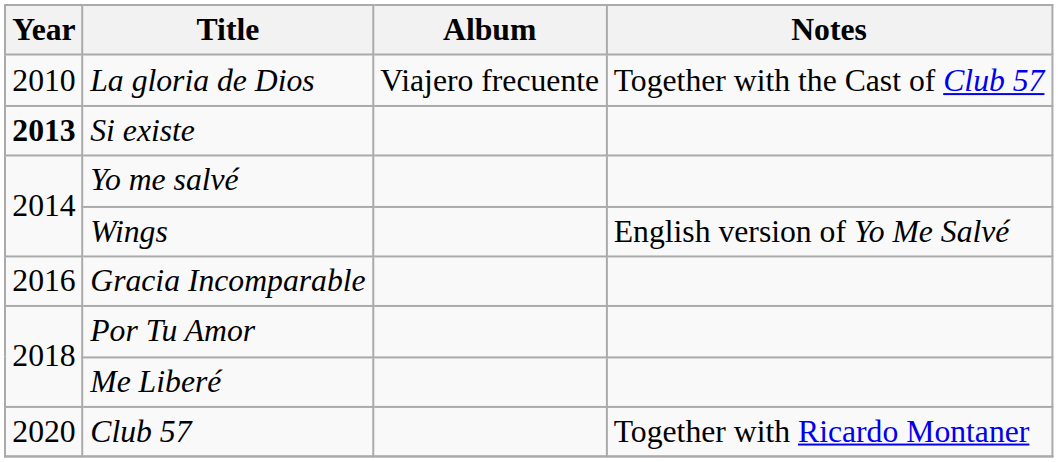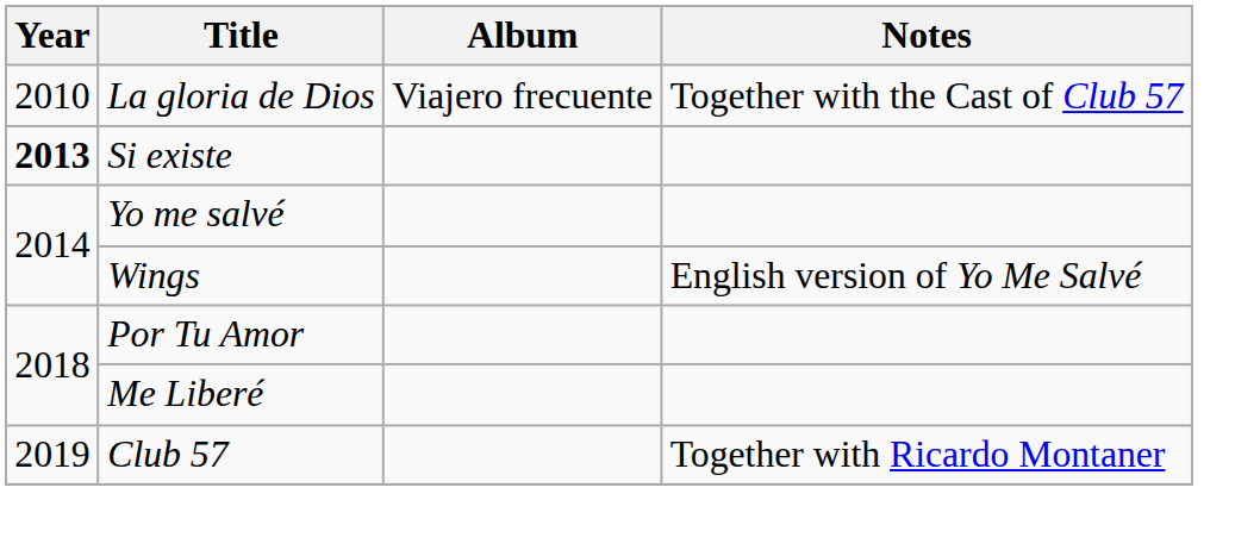 <table class="wikitable sortable">
 <tr>
 <th>Year</th>
 <th>Title</th>
 <th>Album</th>
 <th>Notes</th>
 </tr>
 <tr>
 <td>2010</td>
 <td><em>La gloria de Dios</em></td>
 <td>Viajero frecuente</td>
 <td>Together with the Cast of <em><a href='#'>Club 57</a></em></td>
 </tr>
 <tr>
 <td><strong>2013</strong></td>
 <td><em>Si existe</em></td>
 <td></td>
 <td></td>
 </tr>
 <tr>
 <td rowspan="2">2014</td>
 <td><em>Yo me salvé</em></td>
 <td></td>
 <td></td>
 </tr>
 <tr>
 <td><em>Wings</em></td>
 <td></td>
 <td>English version of <em>Yo Me Salvé</em></td>
 </tr>
 <tr>
-<td>2016</td>
-<td><em>Gracia Incomparable</em></td>
-<td></td>
-<td></td>
-</tr>
-<tr>
 <td rowspan="2">2018</td>
 <td><em>Por Tu Amor</em></td>
 <td></td>
 <td></td>
 </tr>
 <tr>
 <td><em>Me Liberé</em></td>
 <td></td>
 <td></td>
 </tr>
 <tr>
-<td>2020</td>
+<td>2019</td>
 <td><em>Club 57</em></td>
 <td></td>
 <td>Together with <a href='#'>Ricardo Montaner</a></td>
 </tr>
 <tr>
 </tr>
 </table>
